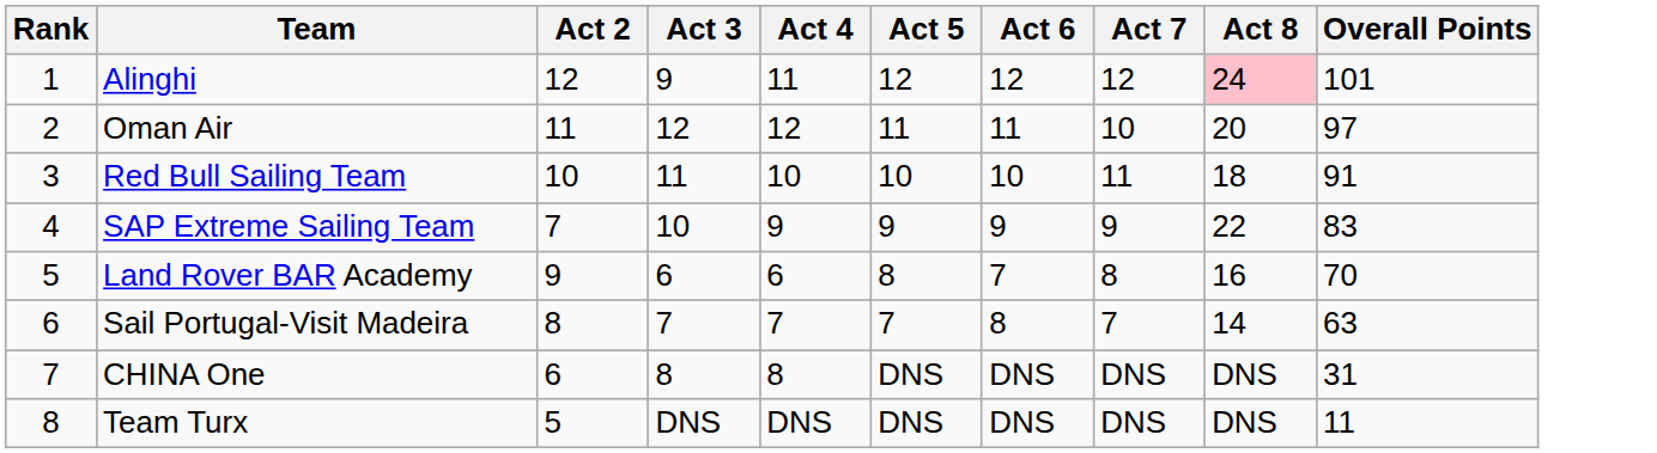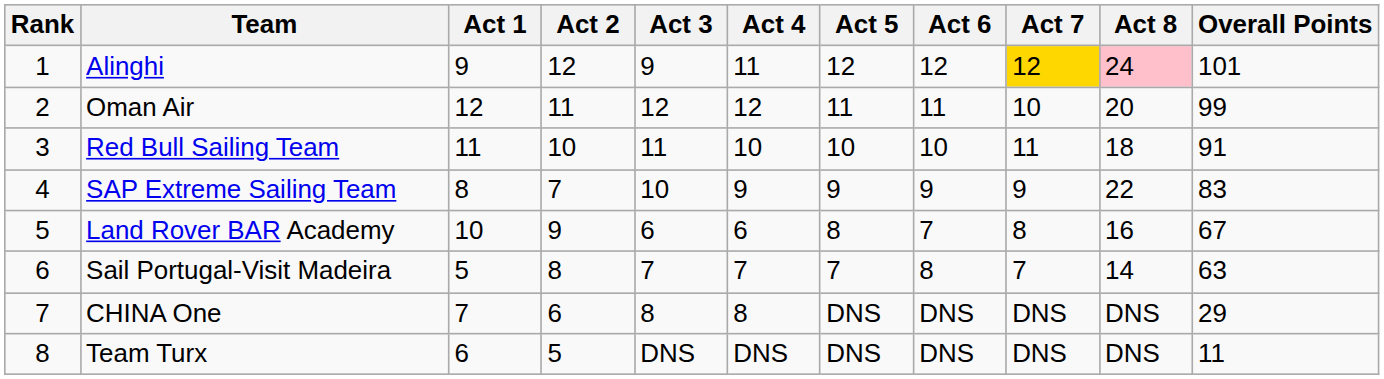 <table class="wikitable">
 <tr>
 <th>Rank</th>
 <th width=220>Team</th>
+<th width=50>Act 1</th>
 <th width=50>Act 2</th>
 <th width=50>Act 3</th>
 <th width=50>Act 4</th>
 <th width=50>Act 5</th>
 <th width=50>Act 6</th>
 <th width=50>Act 7</th>
 <th width=50>Act 8</th>
 <th>Overall Points</th>
 </tr>
 <tr>
 <td align="center">1</td>
 <td> <a href='#'>Alinghi</a></td>
+<td>9</td>
 <td>12</td>
 <td>9</td>
 <td>11</td>
 <td>12</td>
 <td>12</td>
-<td>12</td>
+<td style="background: gold;">12</td>
 <td style="background: pink;">24</td>
 <td>101</td>
 </tr>
 <tr>
 <td align="center">2</td>
 <td> Oman Air</td>
+<td>12</td>
 <td>11</td>
 <td>12</td>
 <td>12</td>
 <td>11</td>
 <td>11</td>
 <td>10</td>
 <td>20</td>
-<td>97</td>
+<td>99</td>
 </tr>
 <tr>
 <td align="center">3</td>
 <td> <a href='#'>Red Bull Sailing Team</a></td>
+<td>11</td>
 <td>10</td>
 <td>11</td>
 <td>10</td>
 <td>10</td>
 <td>10</td>
 <td>11</td>
 <td>18</td>
 <td>91</td>
 </tr>
 <tr>
 <td align="center">4</td>
 <td> <a href='#'>SAP Extreme Sailing Team</a></td>
+<td>8</td>
 <td>7</td>
 <td>10</td>
 <td>9</td>
 <td>9</td>
 <td>9</td>
 <td>9</td>
 <td>22</td>
 <td>83</td>
 </tr>
 <tr>
 <td align="center">5</td>
 <td> <a href='#'>Land Rover BAR</a> Academy</td>
+<td>10</td>
 <td>9</td>
 <td>6</td>
 <td>6</td>
 <td>8</td>
 <td>7</td>
 <td>8</td>
 <td>16</td>
-<td>70</td>
+<td>67</td>
 </tr>
 <tr>
 <td align="center">6</td>
 <td> Sail Portugal-Visit Madeira</td>
+<td>5</td>
 <td>8</td>
 <td>7</td>
 <td>7</td>
 <td>7</td>
 <td>8</td>
 <td>7</td>
 <td>14</td>
 <td>63</td>
 </tr>
 <tr>
 <td align="center">7</td>
 <td> CHINA One</td>
+<td>7</td>
 <td>6</td>
 <td>8</td>
 <td>8</td>
 <td>DNS</td>
 <td>DNS</td>
 <td>DNS</td>
 <td>DNS</td>
-<td>31</td>
+<td>29</td>
 </tr>
 <tr>
 <td align="center">8</td>
 <td> Team Turx</td>
+<td>6</td>
 <td>5</td>
 <td>DNS</td>
 <td>DNS</td>
 <td>DNS</td>
 <td>DNS</td>
 <td>DNS</td>
 <td>DNS</td>
 <td>11</td>
 </tr>
 </table>
